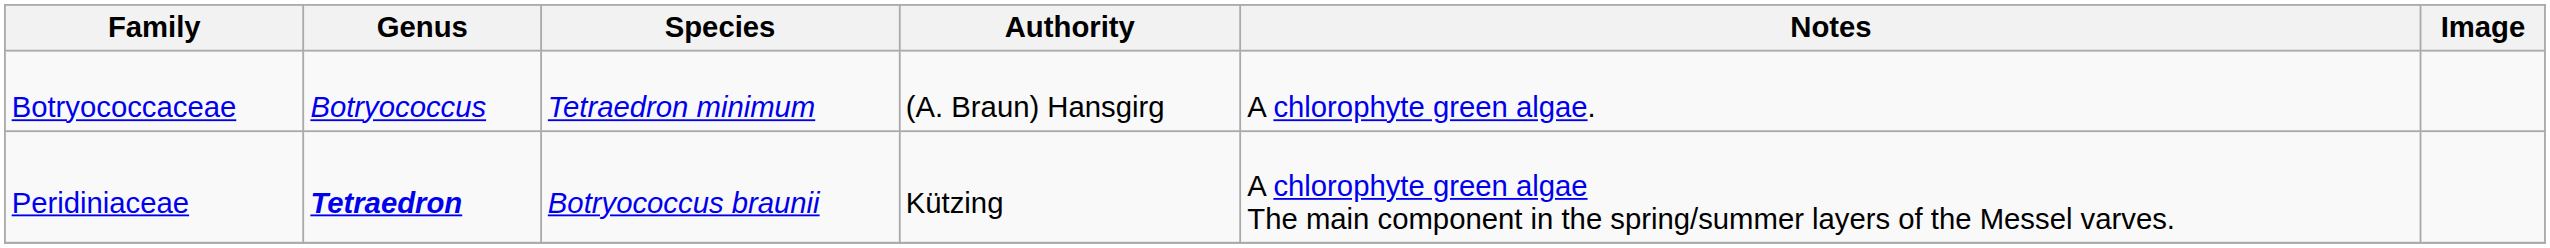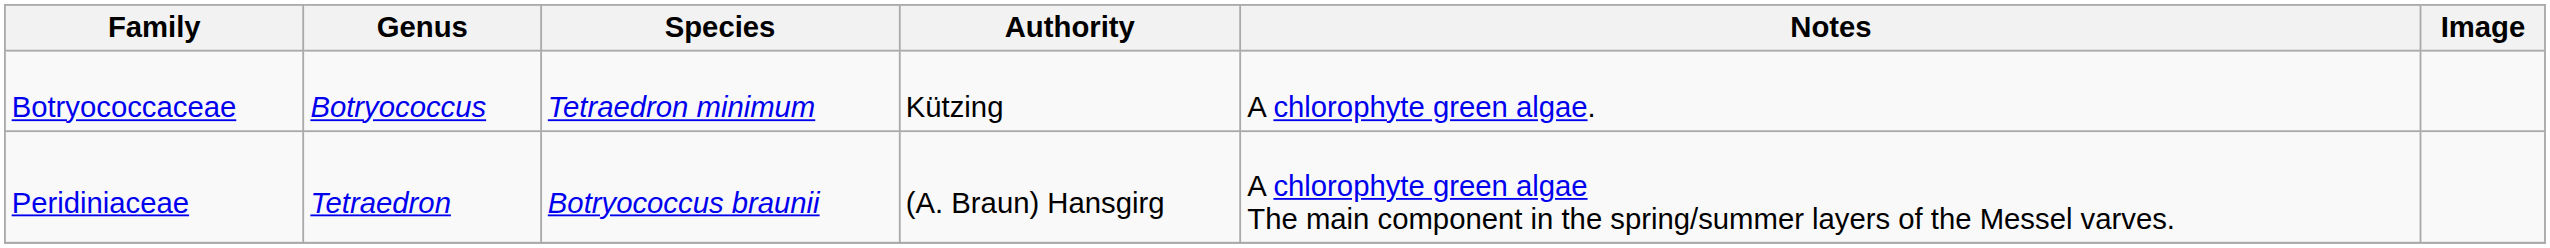 <table class="wikitable" align="center" width="70%">
 <tr>
 <th>Family</th>
 <th>Genus</th>
 <th>Species</th>
 <th>Authority</th>
 <th>Notes</th>
 <th>Image</th>
 </tr>
 <tr>
 <td><br><a href='#'>Botryococcaceae</a></td>
 <td><br><em><a href='#'>Botryococcus</a></em></td>
 <td><br><em><a href='#'>Tetraedron minimum</a></em></td>
-<td><br>(A. Braun) Hansgirg</td>
+<td><br>Kützing</td>
 <td><br>A <a href='#'>chlorophyte green algae</a>.</td>
 <td></td>
 </tr>
 <tr>
 <td><br><a href='#'>Peridiniaceae</a></td>
-<td><strong><br><em><a href='#'>Tetraedron</a></em></strong></td>
+<td><br><em><a href='#'>Tetraedron</a></em></td>
 <td><br><em><a href='#'>Botryococcus braunii</a></em></td>
-<td><br>Kützing</td>
+<td><br>(A. Braun) Hansgirg</td>
 <td><br>A <a href='#'>chlorophyte green algae</a><br> The main component in the spring/summer layers of the Messel varves.</td>
 <td></td>
 </tr>
 <tr>
 </tr>
 </table>
